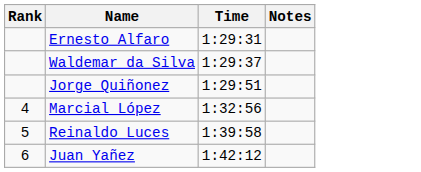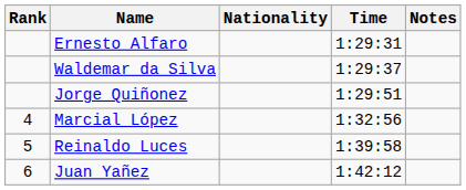 <table class="wikitable sortable" style="text-align:center">
 <tr>
 <th>Rank</th>
 <th>Name</th>
+<th>Nationality</th>
 <th>Time</th>
 <th>Notes</th>
 </tr>
 <tr>
 <td></td>
 <td align=left><a href='#'>Ernesto Alfaro</a></td>
+<td align=left></td>
 <td>1:29:31</td>
 <td></td>
 </tr>
 <tr>
 <td></td>
 <td align=left><a href='#'>Waldemar da Silva</a></td>
+<td align=left></td>
 <td>1:29:37</td>
 <td></td>
 </tr>
 <tr>
 <td></td>
 <td align=left><a href='#'>Jorge Quiñonez</a></td>
+<td align=left></td>
 <td>1:29:51</td>
 <td></td>
 </tr>
 <tr>
 <td>4</td>
 <td align=left><a href='#'>Marcial López</a></td>
+<td align=left></td>
 <td>1:32:56</td>
 <td></td>
 </tr>
 <tr>
 <td>5</td>
 <td align=left><a href='#'>Reinaldo Luces</a></td>
+<td align=left></td>
 <td>1:39:58</td>
 <td></td>
 </tr>
 <tr>
 <td>6</td>
 <td align=left><a href='#'>Juan Yañez</a></td>
+<td align=left></td>
 <td>1:42:12</td>
 <td></td>
 </tr>
 </table>
